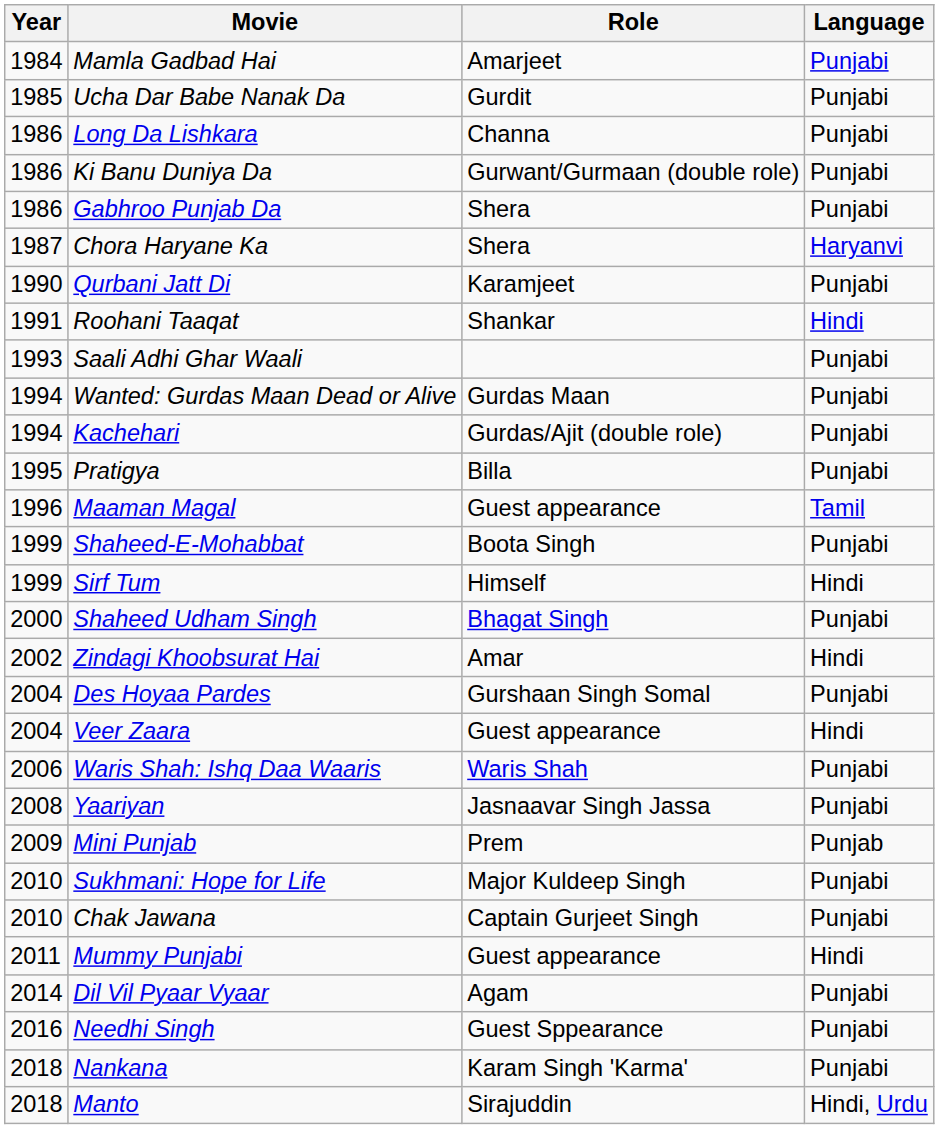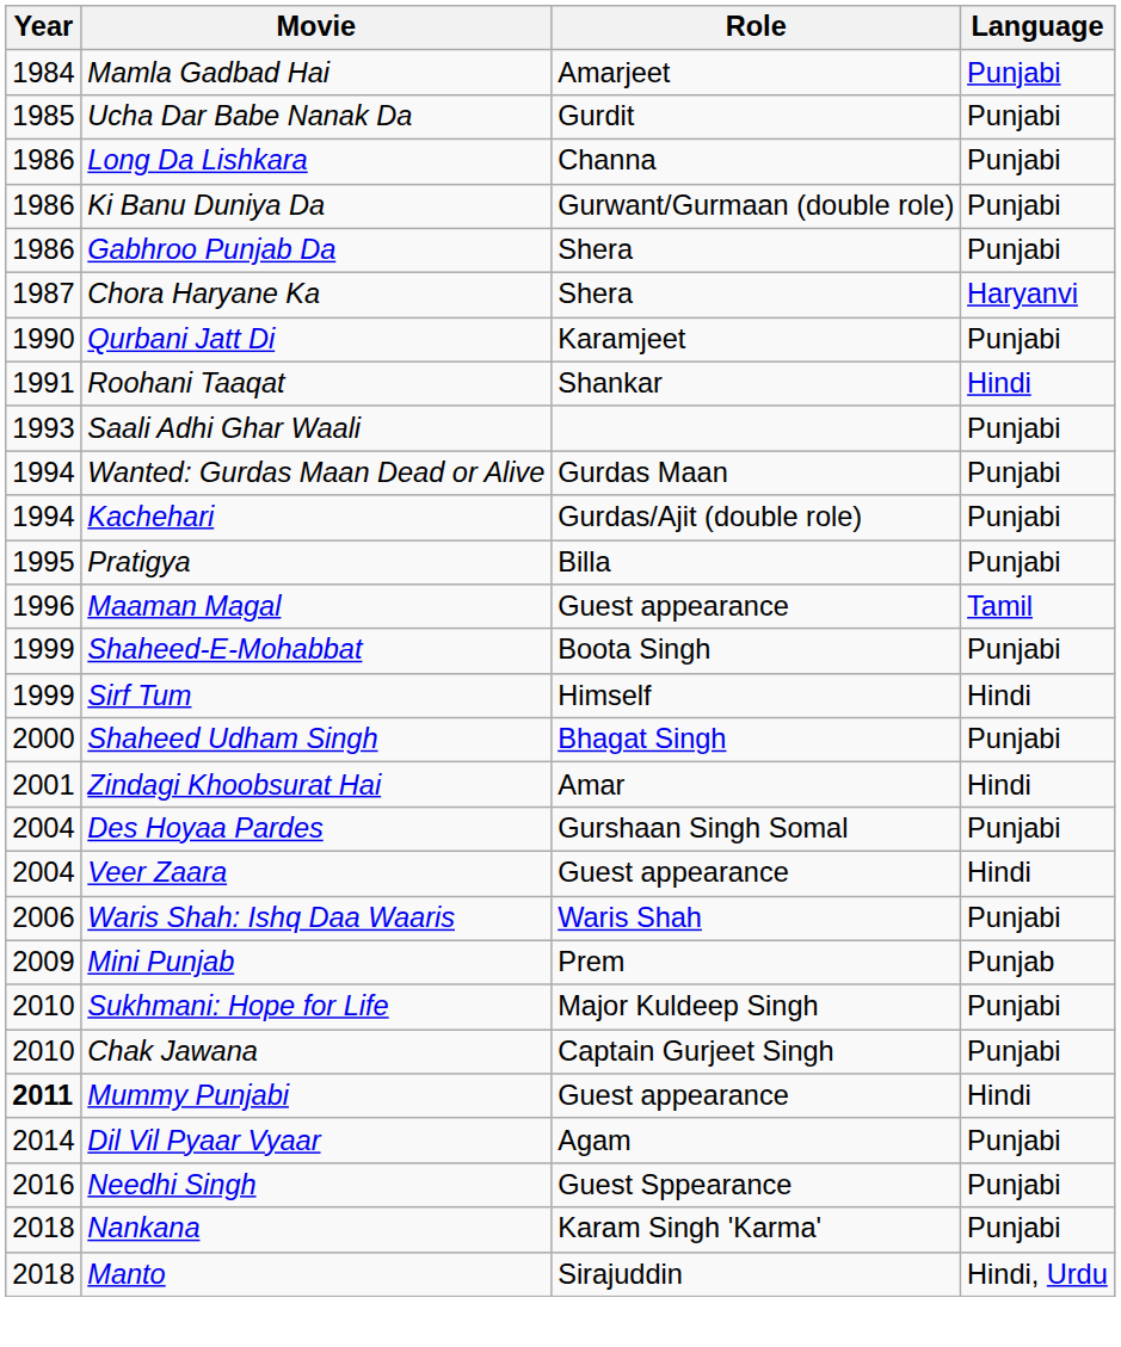 <table class="wikitable">
 <tr>
 <th>Year</th>
 <th>Movie</th>
 <th>Role</th>
 <th>Language</th>
 </tr>
 <tr>
 <td>1984</td>
 <td><em>Mamla Gadbad Hai</em></td>
 <td>Amarjeet</td>
 <td><a href='#'>Punjabi</a></td>
 </tr>
 <tr>
 <td>1985</td>
 <td><em>Ucha Dar Babe Nanak Da</em></td>
 <td>Gurdit</td>
 <td>Punjabi</td>
 </tr>
 <tr>
 <td>1986</td>
 <td><em><a href='#'>Long Da Lishkara</a></em></td>
 <td>Channa</td>
 <td>Punjabi</td>
 </tr>
 <tr>
 <td>1986</td>
 <td><em>Ki Banu Duniya Da</em></td>
 <td>Gurwant/Gurmaan (double role)</td>
 <td>Punjabi</td>
 </tr>
 <tr>
 <td>1986</td>
 <td><em><a href='#'>Gabhroo Punjab Da</a></em></td>
 <td>Shera</td>
 <td>Punjabi</td>
 </tr>
 <tr>
 <td>1987</td>
 <td><em>Chora Haryane Ka</em></td>
 <td>Shera</td>
 <td><a href='#'>Haryanvi</a></td>
 </tr>
 <tr>
 <td>1990</td>
 <td><em><a href='#'>Qurbani Jatt Di</a></em></td>
 <td>Karamjeet</td>
 <td>Punjabi</td>
 </tr>
 <tr>
 <td>1991</td>
 <td><em>Roohani Taaqat</em></td>
 <td>Shankar</td>
 <td><a href='#'>Hindi</a></td>
 </tr>
 <tr>
 <td>1993</td>
 <td><em>Saali Adhi Ghar Waali</em></td>
 <td></td>
 <td>Punjabi</td>
 </tr>
 <tr>
 <td>1994</td>
 <td><em>Wanted: Gurdas Maan Dead or Alive</em></td>
 <td>Gurdas Maan</td>
 <td>Punjabi</td>
 </tr>
 <tr>
 <td>1994</td>
 <td><em><a href='#'>Kachehari</a></em></td>
 <td>Gurdas/Ajit (double role)</td>
 <td>Punjabi</td>
 </tr>
 <tr>
 <td>1995</td>
 <td><em>Pratigya</em></td>
 <td>Billa</td>
 <td>Punjabi</td>
 </tr>
 <tr>
 <td>1996</td>
 <td><em><a href='#'>Maaman Magal</a></em></td>
 <td>Guest appearance</td>
 <td><a href='#'>Tamil</a></td>
 </tr>
 <tr>
 <td>1999</td>
 <td><em><a href='#'>Shaheed-E-Mohabbat</a></em></td>
 <td>Boota Singh</td>
 <td>Punjabi</td>
 </tr>
 <tr>
 <td>1999</td>
 <td><em><a href='#'>Sirf Tum</a></em></td>
 <td>Himself</td>
 <td>Hindi</td>
 </tr>
 <tr>
 <td>2000</td>
 <td><em><a href='#'>Shaheed Udham Singh</a></em></td>
 <td><a href='#'>Bhagat Singh</a></td>
 <td>Punjabi</td>
 </tr>
 <tr>
-<td>2002</td>
+<td>2001</td>
 <td><em><a href='#'>Zindagi Khoobsurat Hai</a></em></td>
 <td>Amar</td>
 <td>Hindi</td>
 </tr>
 <tr>
 <td>2004</td>
 <td><em><a href='#'>Des Hoyaa Pardes</a></em></td>
 <td>Gurshaan Singh Somal</td>
 <td>Punjabi</td>
 </tr>
 <tr>
 <td>2004</td>
 <td><em><a href='#'>Veer Zaara</a></em></td>
 <td>Guest appearance</td>
 <td>Hindi</td>
 </tr>
 <tr>
 <td>2006</td>
 <td><em><a href='#'>Waris Shah: Ishq Daa Waaris</a></em></td>
 <td><a href='#'>Waris Shah</a></td>
 <td>Punjabi</td>
 </tr>
 <tr>
-<td>2008</td>
-<td><em><a href='#'>Yaariyan</a></em></td>
-<td>Jasnaavar Singh Jassa</td>
-<td>Punjabi</td>
-</tr>
-<tr>
 <td>2009</td>
 <td><em><a href='#'>Mini Punjab</a></em></td>
 <td>Prem</td>
 <td>Punjab</td>
 </tr>
 <tr>
 <td>2010</td>
 <td><em><a href='#'>Sukhmani: Hope for Life</a></em></td>
 <td>Major Kuldeep Singh</td>
 <td>Punjabi</td>
 </tr>
 <tr>
 <td>2010</td>
 <td><em>Chak Jawana</em></td>
 <td>Captain Gurjeet Singh</td>
 <td>Punjabi</td>
 </tr>
 <tr>
-<td>2011</td>
+<td><strong>2011</strong></td>
 <td><em><a href='#'>Mummy Punjabi</a></em></td>
 <td>Guest appearance</td>
 <td>Hindi</td>
 </tr>
 <tr>
 <td>2014</td>
 <td><em><a href='#'>Dil Vil Pyaar Vyaar</a></em></td>
 <td>Agam</td>
 <td>Punjabi</td>
 </tr>
 <tr>
 <td>2016</td>
 <td><em><a href='#'>Needhi Singh</a></em></td>
 <td>Guest Sppearance</td>
 <td>Punjabi</td>
 </tr>
 <tr>
 <td>2018</td>
 <td><em><a href='#'>Nankana</a></em></td>
 <td>Karam Singh 'Karma'</td>
 <td>Punjabi</td>
 </tr>
 <tr>
 <td>2018</td>
 <td><em><a href='#'>Manto</a></em></td>
 <td>Sirajuddin</td>
 <td>Hindi, <a href='#'>Urdu</a></td>
 </tr>
 </table>
